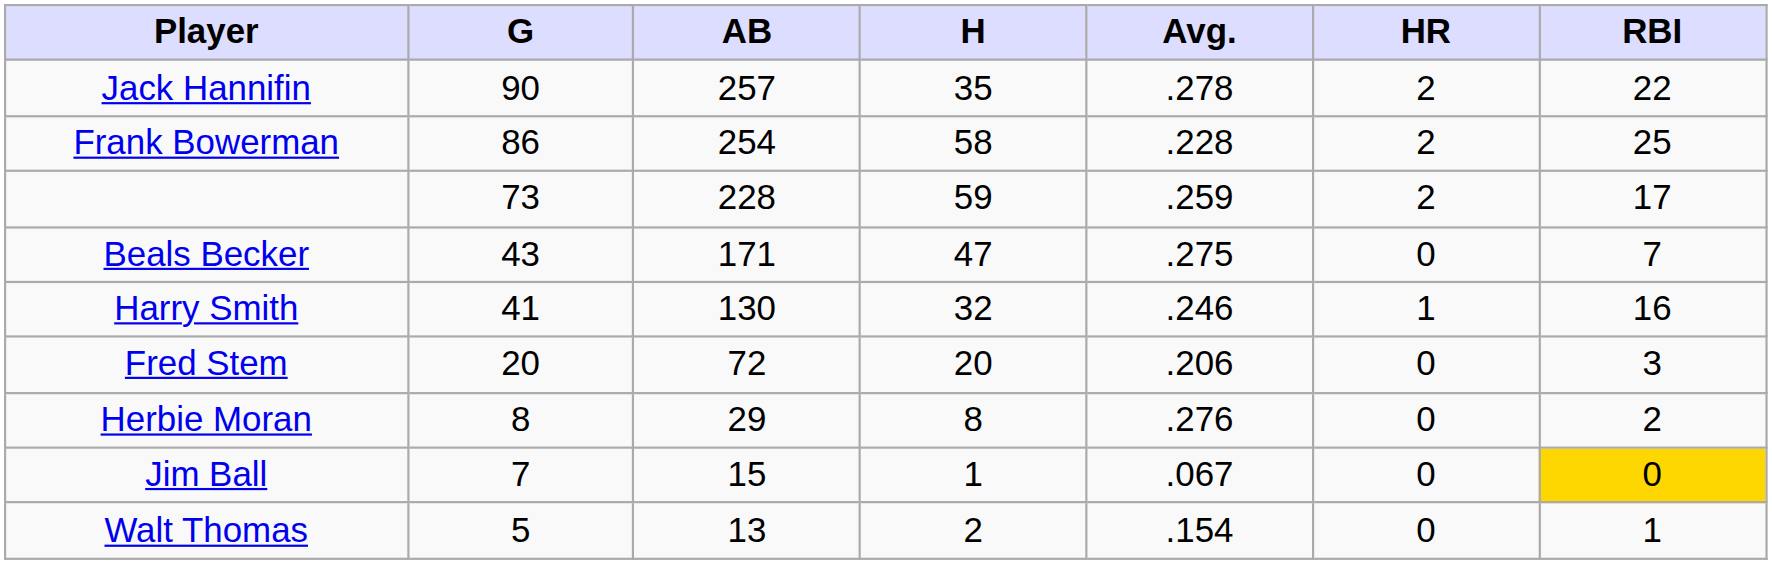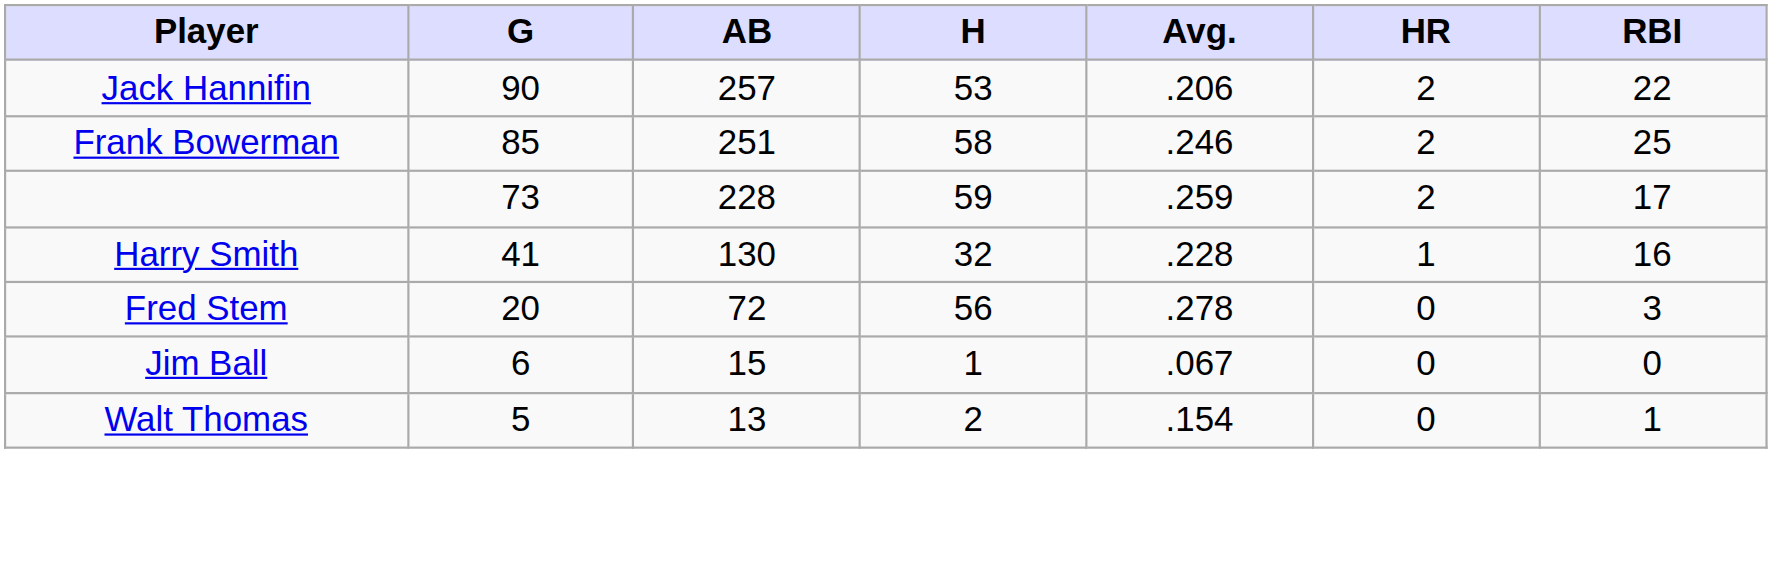 <table class="wikitable sortable">
 <tr>
 <th style="background:#ddf; width:16%;">Player</th>
 <th style="background:#ddf; width:9%;">G</th>
 <th style="background:#ddf; width:9%;">AB</th>
 <th style="background:#ddf; width:9%;">H</th>
 <th style="background:#ddf; width:9%;">Avg.</th>
 <th style="background:#ddf; width:9%;">HR</th>
 <th style="background:#ddf; width:9%;">RBI</th>
 </tr>
 <tr style="text-align:center;">
 <td><a href='#'>Jack Hannifin</a></td>
 <td>90</td>
 <td>257</td>
-<td>35</td>
-<td>.278</td>
+<td>53</td>
+<td>.206</td>
 <td>2</td>
 <td>22</td>
 </tr>
 <tr align="center">
 <td><a href='#'>Frank Bowerman</a></td>
-<td>86</td>
-<td>254</td>
+<td>85</td>
+<td>251</td>
 <td>58</td>
-<td>.228</td>
+<td>.246</td>
 <td>2</td>
 <td>25</td>
 </tr>
 <tr align="center">
 <td></td>
 <td>73</td>
 <td>228</td>
 <td>59</td>
 <td>.259</td>
 <td>2</td>
 <td>17</td>
 </tr>
 <tr align="center">
-<td><a href='#'>Beals Becker</a></td>
-<td>43</td>
-<td>171</td>
-<td>47</td>
-<td>.275</td>
-<td>0</td>
-<td>7</td>
-</tr>
-<tr align="center">
 <td><a href='#'>Harry Smith</a></td>
 <td>41</td>
 <td>130</td>
 <td>32</td>
-<td>.246</td>
+<td>.228</td>
 <td>1</td>
 <td>16</td>
 </tr>
 <tr align="center">
 <td><a href='#'>Fred Stem</a></td>
 <td>20</td>
 <td>72</td>
-<td>20</td>
-<td>.206</td>
+<td>56</td>
+<td>.278</td>
 <td>0</td>
 <td>3</td>
 </tr>
 <tr align="center">
-<td><a href='#'>Herbie Moran</a></td>
-<td>8</td>
-<td>29</td>
-<td>8</td>
-<td>.276</td>
-<td>0</td>
-<td>2</td>
-</tr>
-<tr align="center">
 <td><a href='#'>Jim Ball</a></td>
-<td>7</td>
+<td>6</td>
 <td>15</td>
 <td>1</td>
 <td>.067</td>
 <td>0</td>
-<td style="background: gold;">0</td>
+<td>0</td>
 </tr>
 <tr align="center">
 <td><a href='#'>Walt Thomas</a></td>
 <td>5</td>
 <td>13</td>
 <td>2</td>
 <td>.154</td>
 <td>0</td>
 <td>1</td>
 </tr>
 </table>
